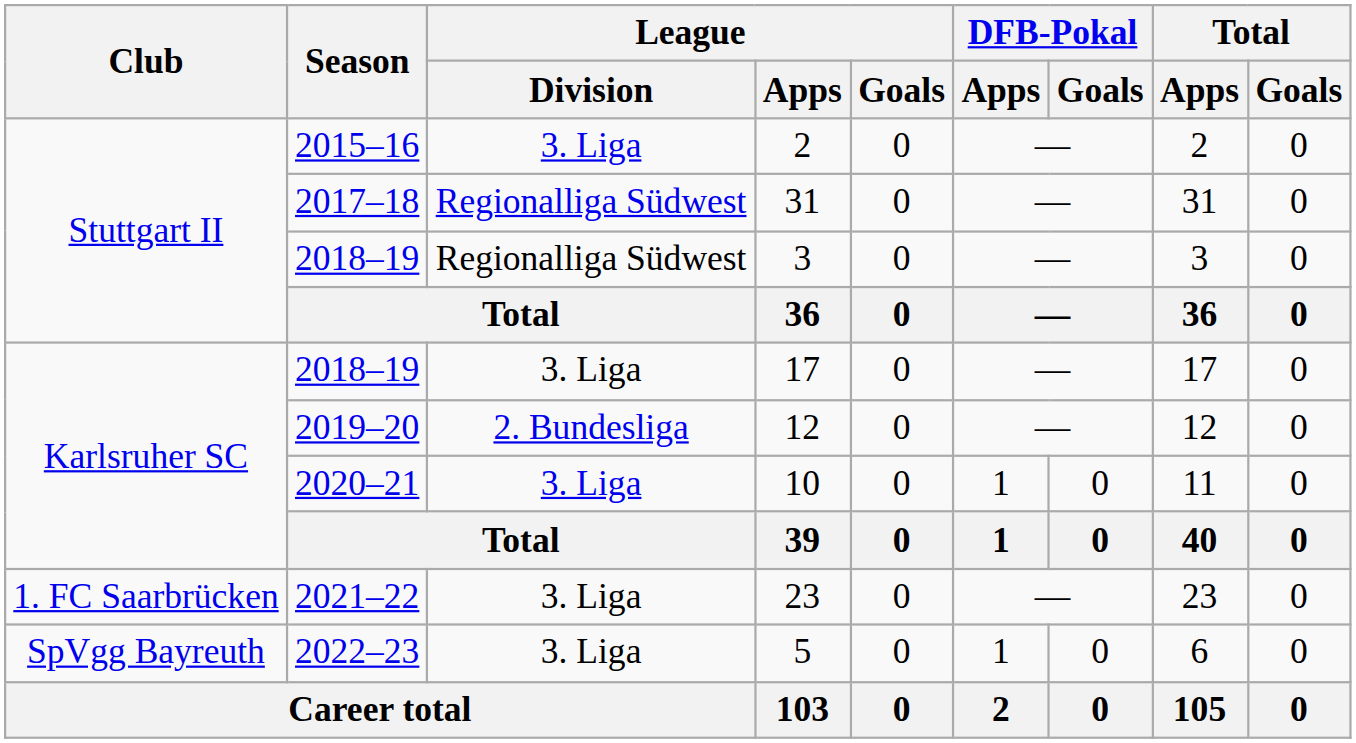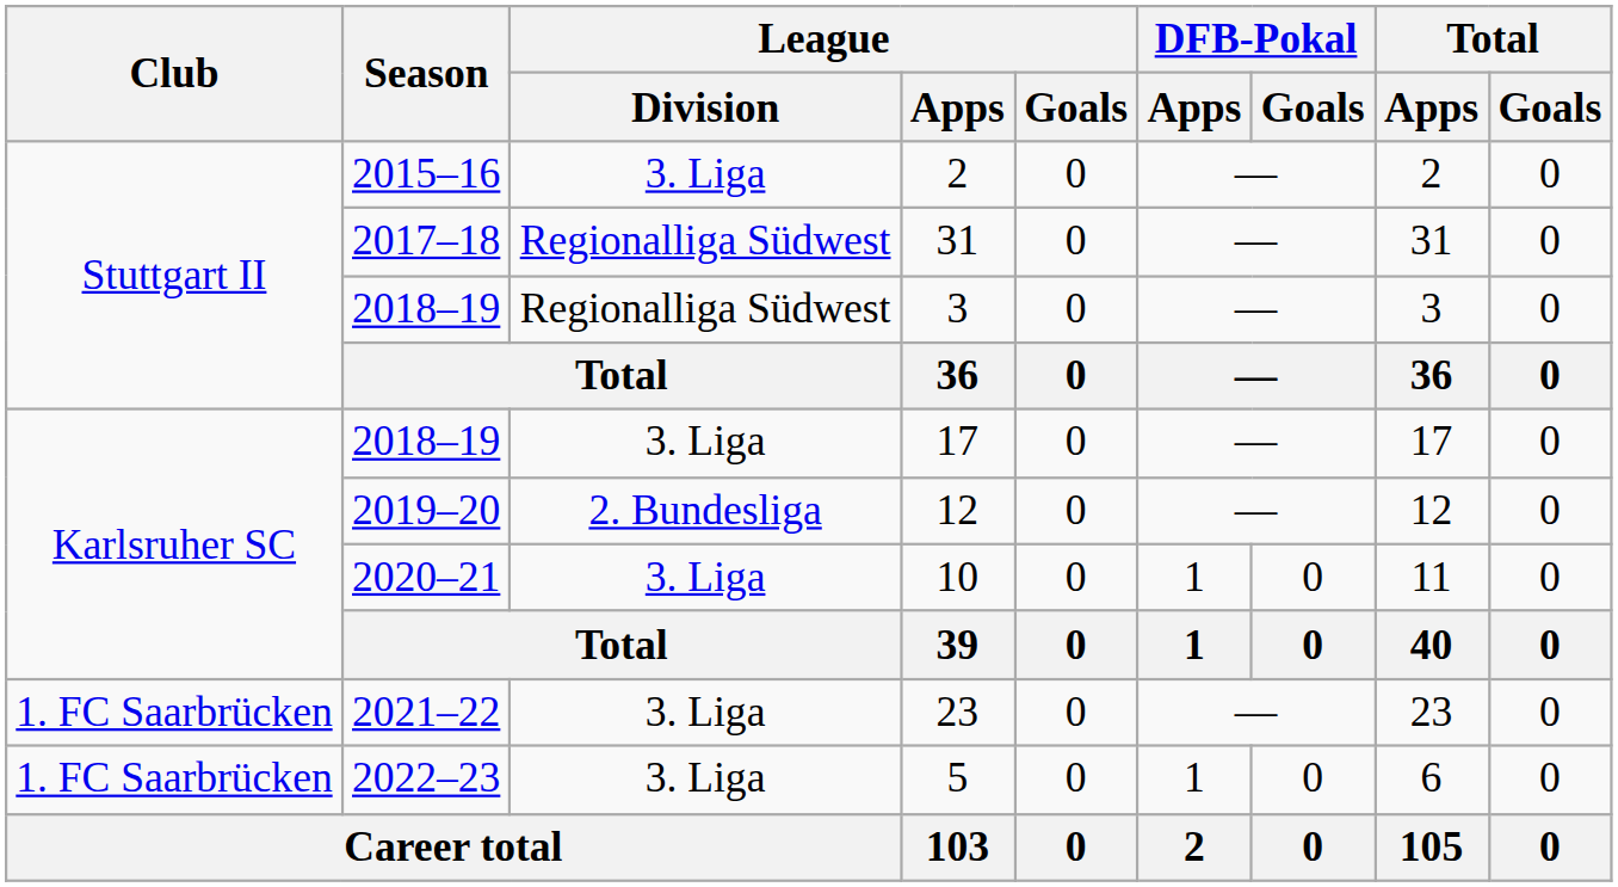 <table class="wikitable" style="text-align: center">
 <tr>
 <th rowspan="2">Club</th>
 <th rowspan="2">Season</th>
 <th colspan="3">League</th>
 <th colspan="2"><a href='#'>DFB-Pokal</a></th>
 <th colspan="2">Total</th>
 </tr>
 <tr>
 <th>Division</th>
 <th>Apps</th>
 <th>Goals</th>
 <th>Apps</th>
 <th>Goals</th>
 <th>Apps</th>
 <th>Goals</th>
 </tr>
 <tr>
 <td rowspan="4"><a href='#'>Stuttgart II</a></td>
 <td><a href='#'>2015–16</a></td>
 <td><a href='#'>3. Liga</a></td>
 <td>2</td>
 <td>0</td>
 <td colspan="2">—</td>
 <td>2</td>
 <td>0</td>
 </tr>
 <tr>
 <td><a href='#'>2017–18</a></td>
 <td><a href='#'>Regionalliga Südwest</a></td>
 <td>31</td>
 <td>0</td>
 <td colspan="2">—</td>
 <td>31</td>
 <td>0</td>
 </tr>
 <tr>
 <td><a href='#'>2018–19</a></td>
 <td>Regionalliga Südwest</td>
 <td>3</td>
 <td>0</td>
 <td colspan="2">—</td>
 <td>3</td>
 <td>0</td>
 </tr>
 <tr>
 <th colspan="2">Total</th>
 <th>36</th>
 <th>0</th>
 <th colspan="2">—</th>
 <th>36</th>
 <th>0</th>
 </tr>
 <tr>
 <td rowspan="4"><a href='#'>Karlsruher SC</a></td>
 <td><a href='#'>2018–19</a></td>
 <td>3. Liga</td>
 <td>17</td>
 <td>0</td>
 <td colspan="2">—</td>
 <td>17</td>
 <td>0</td>
 </tr>
 <tr>
 <td><a href='#'>2019–20</a></td>
 <td><a href='#'>2. Bundesliga</a></td>
 <td>12</td>
 <td>0</td>
 <td colspan="2">—</td>
 <td>12</td>
 <td>0</td>
 </tr>
 <tr>
 <td><a href='#'>2020–21</a></td>
 <td><a href='#'>3. Liga</a></td>
 <td>10</td>
 <td>0</td>
 <td>1</td>
 <td>0</td>
 <td>11</td>
 <td>0</td>
 </tr>
 <tr>
 <th colspan="2">Total</th>
 <th>39</th>
 <th>0</th>
 <th>1</th>
 <th>0</th>
 <th>40</th>
 <th>0</th>
 </tr>
 <tr>
 <td><a href='#'>1. FC Saarbrücken</a></td>
 <td><a href='#'>2021–22</a></td>
 <td>3. Liga</td>
 <td>23</td>
 <td>0</td>
 <td colspan="2">—</td>
 <td>23</td>
 <td>0</td>
 </tr>
 <tr>
-<td><a href='#'>SpVgg Bayreuth</a></td>
+<td><a href='#'>1. FC Saarbrücken</a></td>
 <td><a href='#'>2022–23</a></td>
 <td>3. Liga</td>
 <td>5</td>
 <td>0</td>
 <td>1</td>
 <td>0</td>
 <td>6</td>
 <td>0</td>
 </tr>
 <tr>
 <th colspan="3">Career total</th>
 <th>103</th>
 <th>0</th>
 <th>2</th>
 <th>0</th>
 <th>105</th>
 <th>0</th>
 </tr>
 </table>
